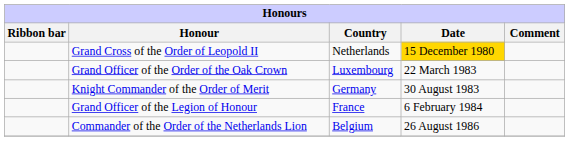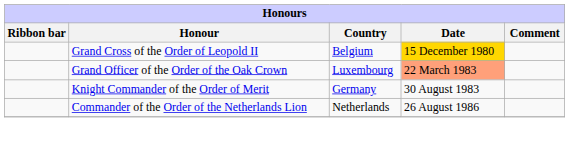 <table class="wikitable" style="width:60%;">
 <tr style="background:#ccf; text-align:center;">
 <td colspan=5><strong>Honours</strong></td>
 </tr>
 <tr>
 <th style="width:80px;">Ribbon bar</th>
 <th>Honour</th>
 <th>Country</th>
 <th>Date</th>
 <th>Comment</th>
 </tr>
 <tr>
 <td></td>
 <td><a href='#'>Grand Cross</a> of the <a href='#'>Order of Leopold II</a></td>
-<td>Netherlands</td>
+<td><a href='#'>Belgium</a></td>
 <td style="background: gold;">15 December 1980</td>
 <td></td>
 </tr>
 <tr>
 <td></td>
 <td><a href='#'>Grand Officer</a> of the <a href='#'>Order of the Oak Crown</a></td>
 <td><a href='#'>Luxembourg</a></td>
-<td>22 March 1983</td>
+<td style="background: lightsalmon;">22 March 1983</td>
 <td></td>
 </tr>
 <tr>
 <td></td>
 <td><a href='#'>Knight Commander</a> of the <a href='#'>Order of Merit</a></td>
 <td><a href='#'>Germany</a></td>
 <td>30 August 1983</td>
 <td></td>
 </tr>
 <tr>
 <td></td>
-<td><a href='#'>Grand Officer</a> of the <a href='#'>Legion of Honour</a></td>
-<td><a href='#'>France</a></td>
-<td>6 February 1984</td>
-<td></td>
-</tr>
-<tr>
-<td></td>
 <td><a href='#'>Commander</a> of the <a href='#'>Order of the Netherlands Lion</a></td>
-<td><a href='#'>Belgium</a></td>
+<td>Netherlands</td>
 <td>26 August 1986</td>
 <td></td>
 </tr>
 <tr>
 </tr>
 </table>
